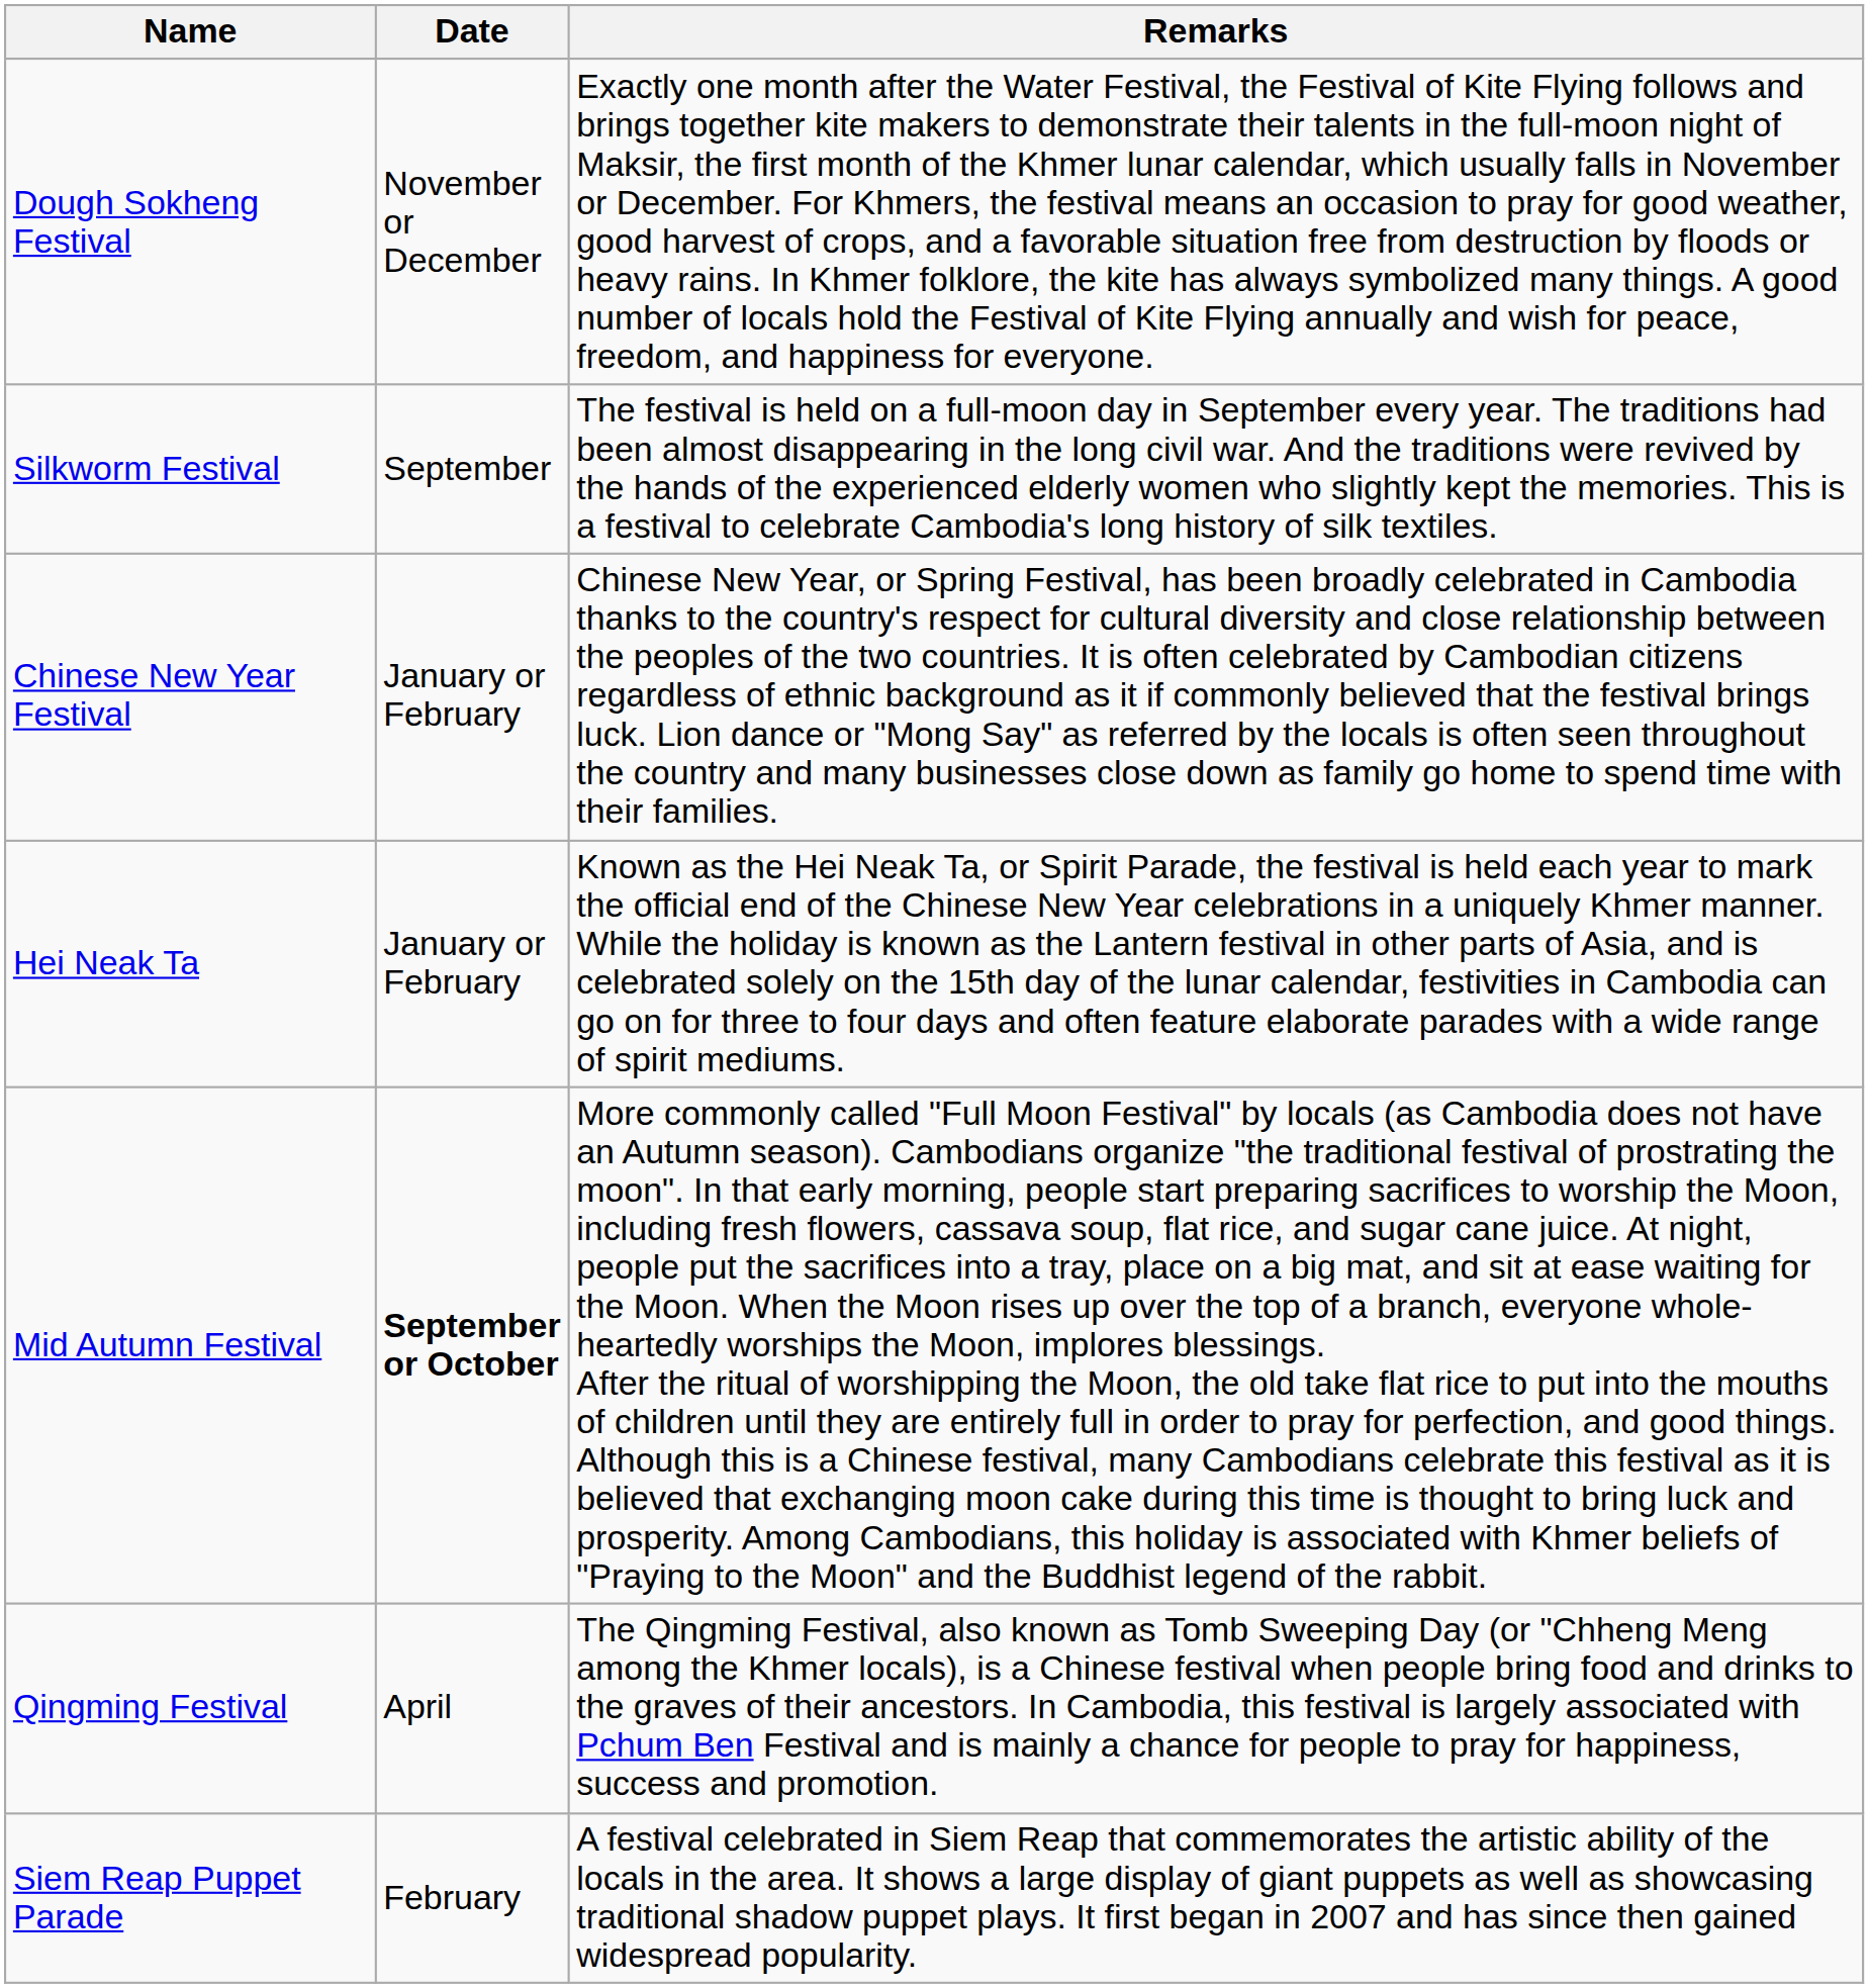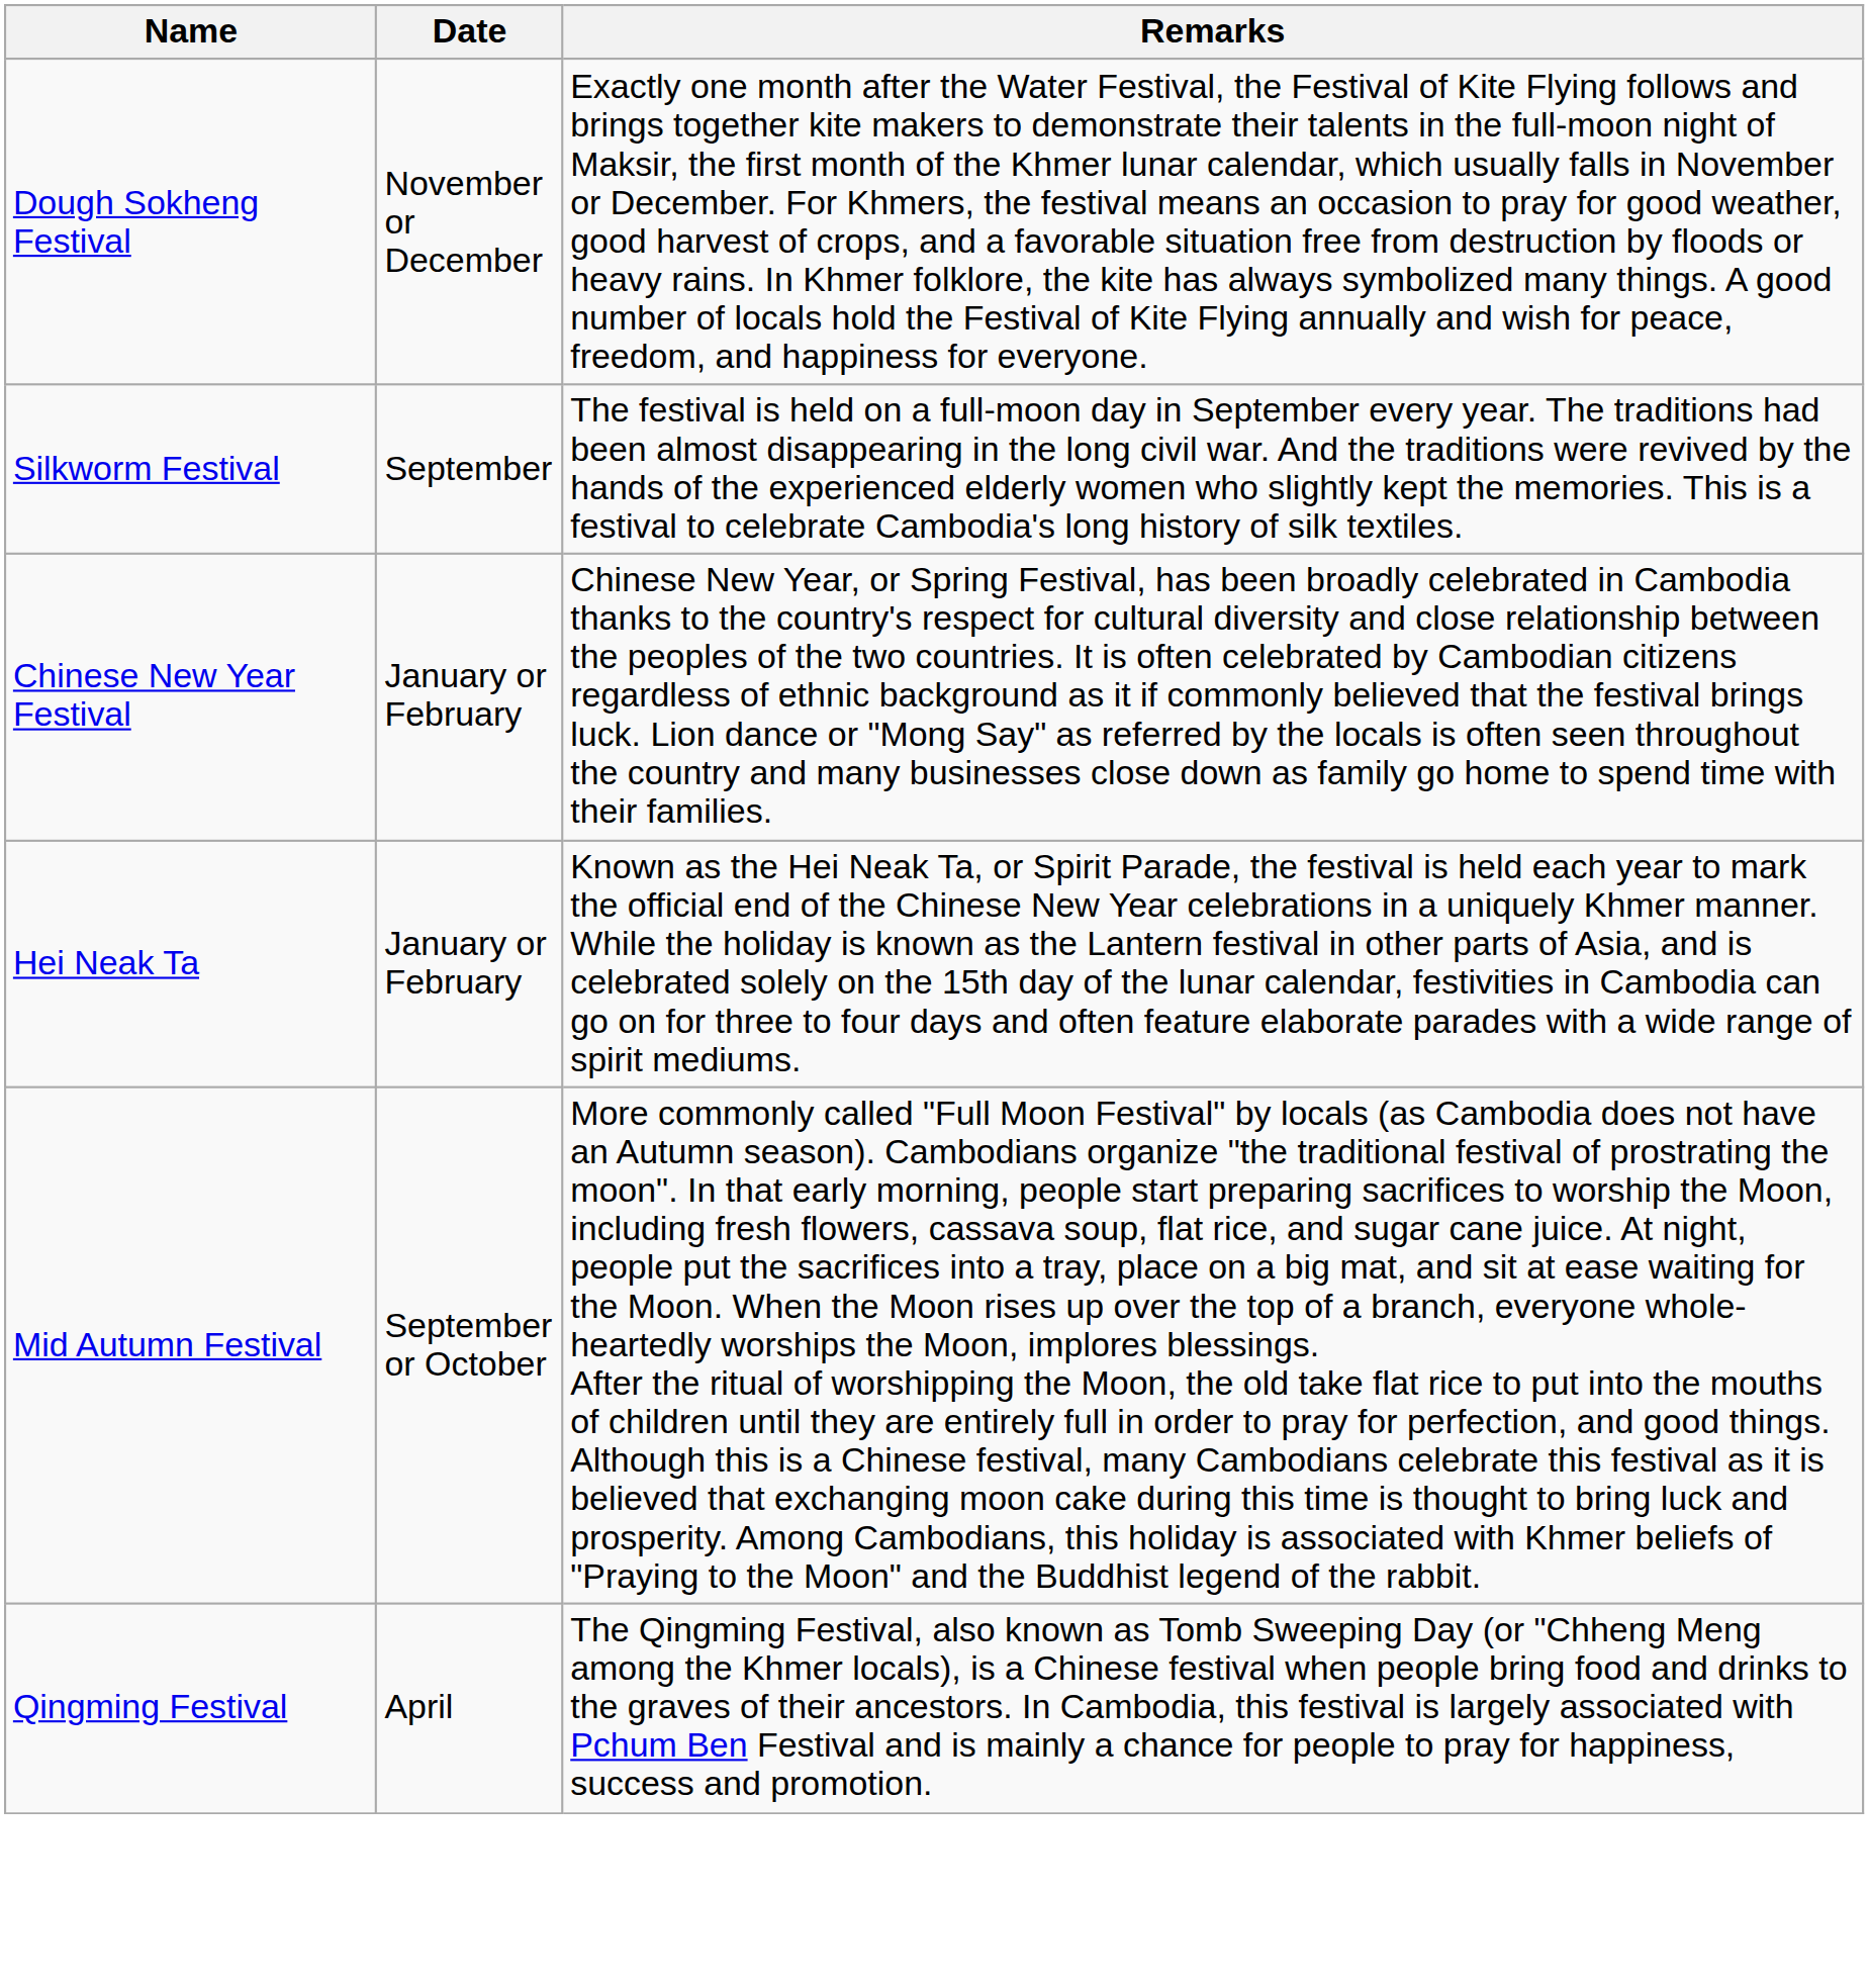 <table class=wikitable>
 <tr>
 <th width="20%" align="center">Name</th>
 <th width="10%" align="center">Date</th>
 <th width="70%" align="center">Remarks</th>
 </tr>
 <tr>
 <td><a href='#'>Dough Sokheng Festival</a></td>
 <td>November or December</td>
 <td>Exactly one month after the Water Festival, the Festival of Kite Flying follows and brings together kite makers to demonstrate their talents in the full-moon night of Maksir, the first month of the Khmer lunar calendar, which usually falls in November or December. For Khmers, the festival means an occasion to pray for good weather, good harvest of crops, and a favorable situation free from destruction by floods or heavy rains. In Khmer folklore, the kite has always symbolized many things. A good number of locals hold the Festival of Kite Flying annually and wish for peace, freedom, and happiness for everyone.</td>
 </tr>
 <tr>
 <td><a href='#'>Silkworm Festival</a></td>
 <td>September</td>
 <td>The festival is held on a full-moon day in September every year. The traditions had been almost disappearing in the long civil war. And the traditions were revived by the hands of the experienced elderly women who slightly kept the memories. This is a festival to celebrate Cambodia's long history of silk textiles.</td>
 </tr>
 <tr>
 <td><a href='#'>Chinese New Year Festival</a></td>
 <td>January or February</td>
 <td>Chinese New Year, or Spring Festival, has been broadly celebrated in Cambodia thanks to the country's respect for cultural diversity and close relationship between the peoples of the two countries. It is often celebrated by Cambodian citizens regardless of ethnic background as it if commonly believed that the festival brings luck. Lion dance or "Mong Say" as referred by the locals is often seen throughout the country and many businesses close down as family go home to spend time with their families.</td>
 </tr>
 <tr>
 <td><a href='#'>Hei Neak Ta</a></td>
 <td>January or February</td>
 <td>Known as the Hei Neak Ta, or Spirit Parade, the festival is held each year to mark the official end of the Chinese New Year celebrations in a uniquely Khmer manner. While the holiday is known as the Lantern festival in other parts of Asia, and is celebrated solely on the 15th day of the lunar calendar, festivities in Cambodia can go on for three to four days and often feature elaborate parades with a wide range of spirit mediums.</td>
 </tr>
 <tr>
 <td><a href='#'>Mid Autumn Festival</a></td>
-<td><strong>September or October</strong></td>
+<td>September or October</td>
 <td>More commonly called "Full Moon Festival" by locals (as Cambodia does not have an Autumn season). Cambodians organize "the traditional festival of prostrating the moon". In that early morning, people start preparing sacrifices to worship the Moon, including fresh flowers, cassava soup, flat rice, and sugar cane juice. At night, people put the sacrifices into a tray, place on a big mat, and sit at ease waiting for the Moon. When the Moon rises up over the top of a branch, everyone whole-heartedly worships the Moon, implores blessings.<br>After the ritual of worshipping the Moon, the old take flat rice to put into the mouths of children until they are entirely full in order to pray for perfection, and good things. Although this is a Chinese festival, many Cambodians celebrate this festival as it is believed that exchanging moon cake during this time is thought to bring luck and prosperity. Among Cambodians, this holiday is associated with Khmer beliefs of "Praying to the Moon" and the Buddhist legend of the rabbit.</td>
 </tr>
 <tr>
 <td><a href='#'>Qingming Festival</a></td>
 <td>April</td>
 <td>The Qingming Festival, also known as Tomb Sweeping Day (or "Chheng Meng among the Khmer locals), is a Chinese festival when people bring food and drinks to the graves of their ancestors. In Cambodia, this festival is largely associated with <a href='#'>Pchum Ben</a> Festival and is mainly a chance for people to pray for happiness, success and promotion.</td>
 </tr>
-<tr>
-<td><a href='#'>Siem Reap Puppet Parade</a></td>
-<td>February</td>
-<td>A festival celebrated in Siem Reap that commemorates the artistic ability of the locals in the area. It shows a large display of giant puppets as well as showcasing traditional shadow puppet plays. It first began in 2007 and has since then gained widespread popularity.</td>
-</tr>
 </table>
